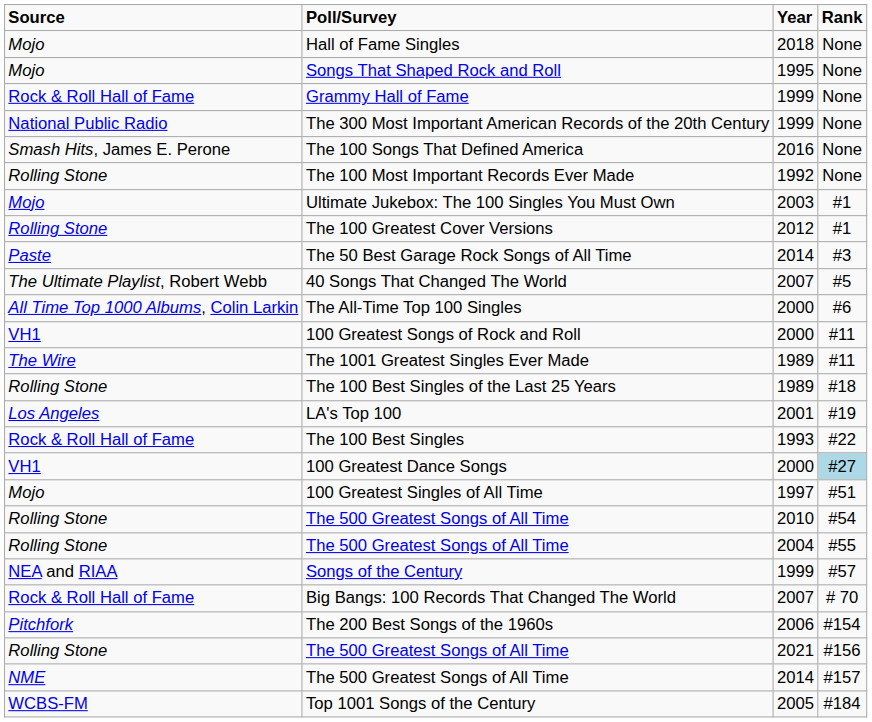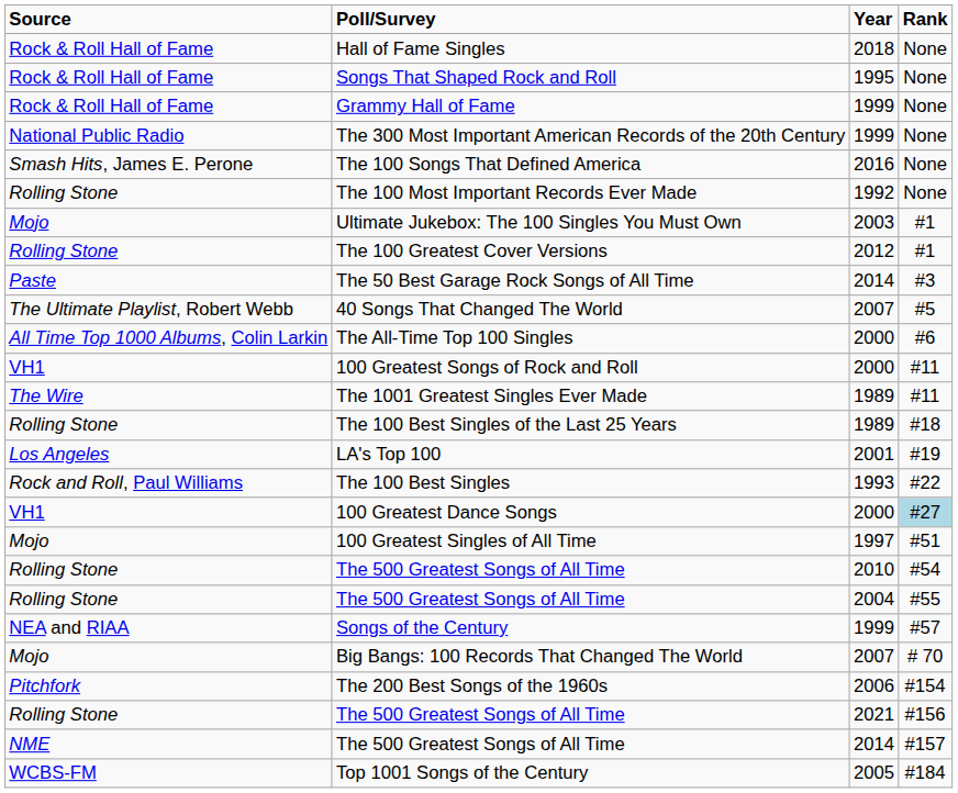 <table class="wikitable">
 <tr>
 <td><strong>Source</strong></td>
 <td><strong>Poll/Survey</strong></td>
 <td><strong>Year</strong></td>
 <td><strong>Rank</strong></td>
 </tr>
 <tr>
-<td><em>Mojo</em></td>
+<td><a href='#'>Rock & Roll Hall of Fame</a></td>
 <td>Hall of Fame Singles</td>
 <td>2018</td>
 <td align="center">None</td>
 </tr>
 <tr>
-<td><em>Mojo</em></td>
+<td><a href='#'>Rock & Roll Hall of Fame</a></td>
 <td><a href='#'>Songs That Shaped Rock and Roll</a></td>
 <td>1995</td>
 <td align="center">None</td>
 </tr>
 <tr>
 <td><a href='#'>Rock & Roll Hall of Fame</a></td>
 <td><a href='#'>Grammy Hall of Fame</a></td>
 <td>1999</td>
 <td align="center">None</td>
 </tr>
 <tr>
 <td><a href='#'>National Public Radio</a></td>
 <td>The 300 Most Important American Records of the 20th Century</td>
 <td>1999</td>
 <td align="center">None</td>
 </tr>
 <tr>
 <td><em>Smash Hits</em>, James E. Perone</td>
 <td>The 100 Songs That Defined America</td>
 <td>2016</td>
 <td align="center">None</td>
 </tr>
 <tr>
 <td><em>Rolling Stone</em></td>
 <td>The 100 Most Important Records Ever Made</td>
 <td>1992</td>
 <td align="center">None</td>
 </tr>
 <tr>
 <td><em><a href='#'>Mojo</a></em></td>
 <td>Ultimate Jukebox:  The 100 Singles You Must Own</td>
 <td>2003</td>
 <td align="center">#1</td>
 </tr>
 <tr>
 <td><em><a href='#'>Rolling Stone</a></em></td>
 <td>The 100 Greatest Cover Versions</td>
 <td>2012</td>
 <td align="center">#1</td>
 </tr>
 <tr>
 <td><em><a href='#'>Paste</a></em></td>
 <td>The 50 Best Garage Rock Songs of All Time</td>
 <td>2014</td>
 <td align="center">#3</td>
 </tr>
 <tr>
 <td><em>The Ultimate Playlist</em>, Robert Webb</td>
 <td>40 Songs That Changed The World</td>
 <td>2007</td>
 <td align="center">#5</td>
 </tr>
 <tr>
 <td><em><a href='#'>All Time Top 1000 Albums</a></em>, <a href='#'>Colin Larkin</a></td>
 <td>The All-Time Top 100 Singles</td>
 <td>2000</td>
 <td align="center">#6</td>
 </tr>
 <tr>
 <td><a href='#'>VH1</a></td>
 <td>100 Greatest Songs of Rock and Roll</td>
 <td>2000</td>
 <td align="center">#11</td>
 </tr>
 <tr>
 <td><em><a href='#'>The Wire</a></em></td>
 <td>The 1001 Greatest Singles Ever Made</td>
 <td>1989</td>
 <td align="center">#11</td>
 </tr>
 <tr>
 <td><em>Rolling Stone</em></td>
 <td>The 100 Best Singles of the Last 25 Years</td>
 <td>1989</td>
 <td align="center">#18</td>
 </tr>
 <tr>
 <td><em><a href='#'>Los Angeles</a></em></td>
 <td>LA's Top 100</td>
 <td>2001</td>
 <td align="center">#19</td>
 </tr>
 <tr>
-<td><a href='#'>Rock & Roll Hall of Fame</a></td>
+<td><em>Rock and Roll</em>, <a href='#'>Paul Williams</a></td>
 <td>The 100 Best Singles</td>
 <td>1993</td>
 <td align="center">#22</td>
 </tr>
 <tr>
 <td><a href='#'>VH1</a></td>
 <td>100 Greatest Dance Songs</td>
 <td>2000</td>
 <td align="center" style="background: lightblue;">#27</td>
 </tr>
 <tr>
 <td><em>Mojo</em></td>
 <td>100 Greatest Singles of All Time</td>
 <td>1997</td>
 <td align="center">#51</td>
 </tr>
 <tr>
 <td><em>Rolling Stone</em></td>
 <td><a href='#'>The 500 Greatest Songs of All Time</a></td>
 <td>2010</td>
 <td align="center">#54</td>
 </tr>
 <tr>
 <td><em>Rolling Stone</em></td>
 <td><a href='#'>The 500 Greatest Songs of All Time</a></td>
 <td>2004</td>
 <td align="center">#55</td>
 </tr>
 <tr>
 <td><a href='#'>NEA</a> and <a href='#'>RIAA</a></td>
 <td><a href='#'>Songs of the Century</a></td>
 <td>1999</td>
 <td align="center">#57</td>
 </tr>
 <tr>
-<td><a href='#'>Rock & Roll Hall of Fame</a></td>
+<td><em>Mojo</em></td>
 <td>Big Bangs: 100 Records That Changed The World</td>
 <td>2007</td>
 <td align="center"># 70</td>
 </tr>
 <tr>
 <td><a href='#'><em>Pitchfork</em></a></td>
 <td>The 200 Best Songs of the 1960s</td>
 <td>2006</td>
 <td align="center">#154</td>
 </tr>
 <tr>
 <td><em>Rolling Stone</em></td>
 <td><a href='#'>The 500 Greatest Songs of All Time</a></td>
 <td>2021</td>
 <td align="center">#156</td>
 </tr>
 <tr>
 <td><em><a href='#'>NME</a></em></td>
 <td>The 500 Greatest Songs of All Time</td>
 <td>2014</td>
 <td align="center">#157</td>
 </tr>
 <tr>
 <td><a href='#'>WCBS-FM</a></td>
 <td>Top 1001 Songs of the Century</td>
 <td>2005</td>
 <td align="center">#184</td>
 </tr>
 </table>
